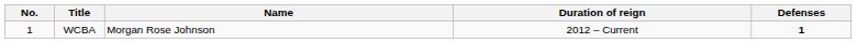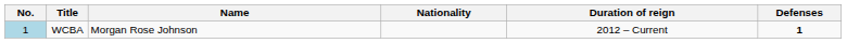 <table class="wikitable" width=100%>
 <tr>
 <th width=5%>No.</th>
 <th width=5%>Title</th>
 <th width=35%>Name</th>
+<th width=15%>Nationality</th>
 <th width=30%>Duration of reign</th>
 <th width=10%>Defenses</th>
 </tr>
 <tr align=center>
-<td>1</td>
+<td style="background: lightblue;">1</td>
 <td>WCBA</td>
 <td align=left>Morgan Rose Johnson</td>
+<td align=left></td>
 <td>2012 – Current</td>
 <td><strong>1</strong></td>
 </tr>
 </table>
